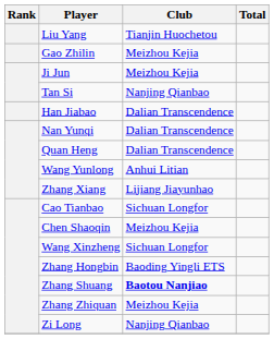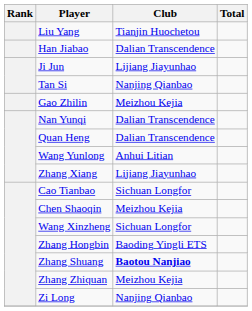 <table class="wikitable">
 <tr>
 <th>Rank</th>
 <th>Player</th>
 <th>Club</th>
 <th>Total</th>
 </tr>
 <tr>
 <th rowspan=1></th>
 <td> <a href='#'>Liu Yang</a></td>
 <td><a href='#'>Tianjin Huochetou</a></td>
 <td></td>
 </tr>
 <tr>
 <th rowspan=1></th>
-<td> <a href='#'>Gao Zhilin</a></td>
-<td><a href='#'>Meizhou Kejia</a></td>
+<td> <a href='#'>Han Jiabao</a></td>
+<td><a href='#'>Dalian Transcendence</a></td>
 <td></td>
 </tr>
 <tr>
 <th rowspan=2></th>
 <td> <a href='#'>Ji Jun</a></td>
-<td><a href='#'>Meizhou Kejia</a></td>
+<td><a href='#'>Lijiang Jiayunhao</a></td>
 <td></td>
 </tr>
 <tr>
 <td> <a href='#'>Tan Si</a></td>
 <td><a href='#'>Nanjing Qianbao</a></td>
 <td></td>
 </tr>
 <tr>
 <th rowspan=1></th>
-<td> <a href='#'>Han Jiabao</a></td>
-<td><a href='#'>Dalian Transcendence</a></td>
+<td> <a href='#'>Gao Zhilin</a></td>
+<td><a href='#'>Meizhou Kejia</a></td>
 <td></td>
 </tr>
 <tr>
 <th rowspan=4></th>
 <td> <a href='#'>Nan Yunqi</a></td>
 <td><a href='#'>Dalian Transcendence</a></td>
 <td></td>
 </tr>
 <tr>
 <td> <a href='#'>Quan Heng</a></td>
 <td><a href='#'>Dalian Transcendence</a></td>
 <td></td>
 </tr>
 <tr>
 <td> <a href='#'>Wang Yunlong</a></td>
 <td><a href='#'>Anhui Litian</a></td>
 <td></td>
 </tr>
 <tr>
 <td> <a href='#'>Zhang Xiang</a></td>
 <td><a href='#'>Lijiang Jiayunhao</a></td>
 <td></td>
 </tr>
 <tr>
 <th rowspan=7></th>
 <td> <a href='#'>Cao Tianbao</a></td>
 <td><a href='#'>Sichuan Longfor</a></td>
 <td></td>
 </tr>
 <tr>
 <td> <a href='#'>Chen Shaoqin</a></td>
 <td><a href='#'>Meizhou Kejia</a></td>
 <td></td>
 </tr>
 <tr>
 <td> <a href='#'>Wang Xinzheng</a></td>
 <td><a href='#'>Sichuan Longfor</a></td>
 <td></td>
 </tr>
 <tr>
 <td> <a href='#'>Zhang Hongbin</a></td>
 <td><a href='#'>Baoding Yingli ETS</a></td>
 <td></td>
 </tr>
 <tr>
 <td> <a href='#'>Zhang Shuang</a></td>
 <td><strong><a href='#'>Baotou Nanjiao</a></strong></td>
 <td></td>
 </tr>
 <tr>
 <td> <a href='#'>Zhang Zhiquan</a></td>
 <td><a href='#'>Meizhou Kejia</a></td>
 <td></td>
 </tr>
 <tr>
 <td> <a href='#'>Zi Long</a></td>
 <td><a href='#'>Nanjing Qianbao</a></td>
 <td></td>
 </tr>
 <tr>
 </tr>
 </table>
